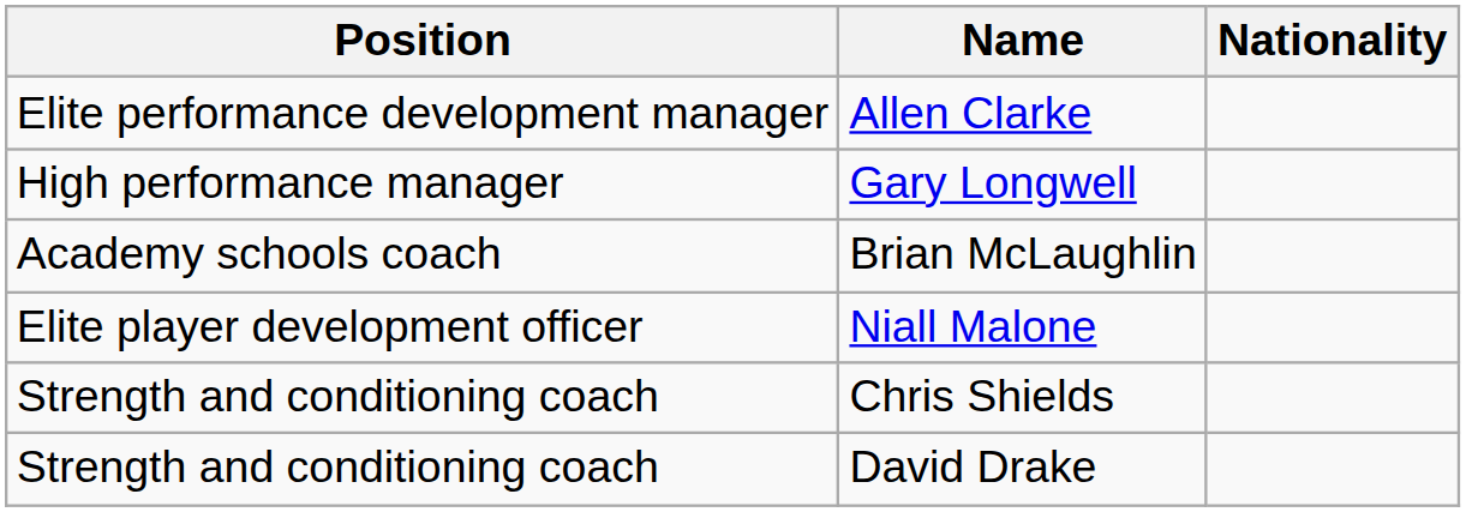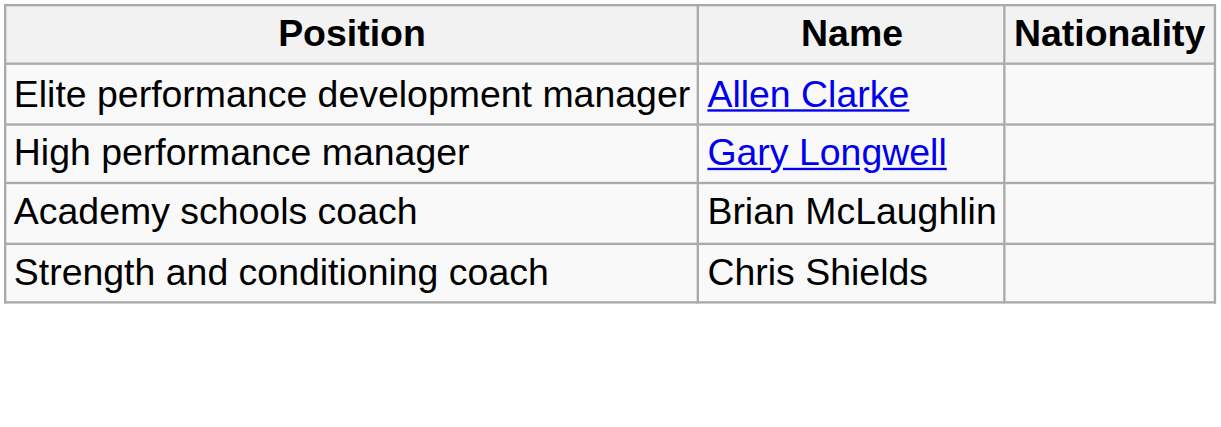 <table class="wikitable">
 <tr>
 <th>Position</th>
 <th>Name</th>
 <th>Nationality</th>
 </tr>
 <tr>
 <td>Elite performance development manager</td>
 <td><a href='#'>Allen Clarke</a></td>
 <td></td>
 </tr>
 <tr>
 <td>High performance manager</td>
 <td><a href='#'>Gary Longwell</a></td>
 <td></td>
 </tr>
 <tr>
 <td>Academy schools coach</td>
 <td>Brian McLaughlin</td>
 <td></td>
 </tr>
 <tr>
-<td>Elite player development officer</td>
-<td><a href='#'>Niall Malone</a></td>
-<td></td>
-</tr>
-<tr>
 <td>Strength and conditioning coach</td>
 <td>Chris Shields</td>
 <td></td>
 </tr>
-<tr>
-<td>Strength and conditioning coach</td>
-<td>David Drake</td>
-<td></td>
-</tr>
 </table>
